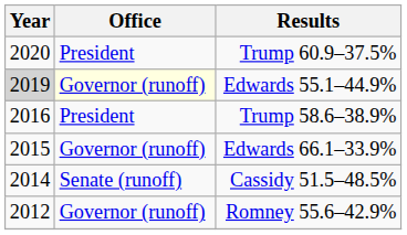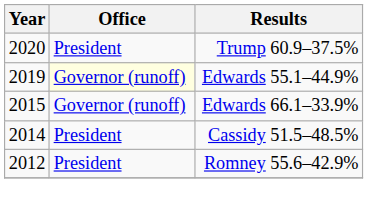 <table class=wikitable>
 <tr>
 <th width="30">Year</th>
 <th width="120">Office</th>
 <th width="140">Results</th>
 </tr>
 <tr>
 <td>2020</td>
 <td><a href='#'>President</a></td>
 <td align="right" ><a href='#'>Trump</a> 60.9–37.5%</td>
 </tr>
 <tr>
-<td style="background: lightgrey;">2019</td>
+<td>2019</td>
 <td style="background: lightyellow;"><a href='#'>Governor (runoff)</a></td>
 <td align="right" ><a href='#'>Edwards</a> 55.1–44.9%</td>
-</tr>
-<tr>
-<td>2016</td>
-<td><a href='#'>President</a></td>
-<td align="right" ><a href='#'>Trump</a> 58.6–38.9%</td>
 </tr>
 <tr>
 <td>2015</td>
 <td><a href='#'>Governor (runoff)</a></td>
 <td align="right" ><a href='#'>Edwards</a> 66.1–33.9%</td>
 </tr>
 <tr>
 <td>2014</td>
-<td><a href='#'>Senate (runoff)</a></td>
+<td><a href='#'>President</a></td>
 <td align="right" ><a href='#'>Cassidy</a> 51.5–48.5%</td>
 </tr>
 <tr>
 <td>2012</td>
-<td><a href='#'>Governor (runoff)</a></td>
+<td><a href='#'>President</a></td>
 <td align="right" ><a href='#'>Romney</a> 55.6–42.9%</td>
 </tr>
 <tr>
 </tr>
 </table>
